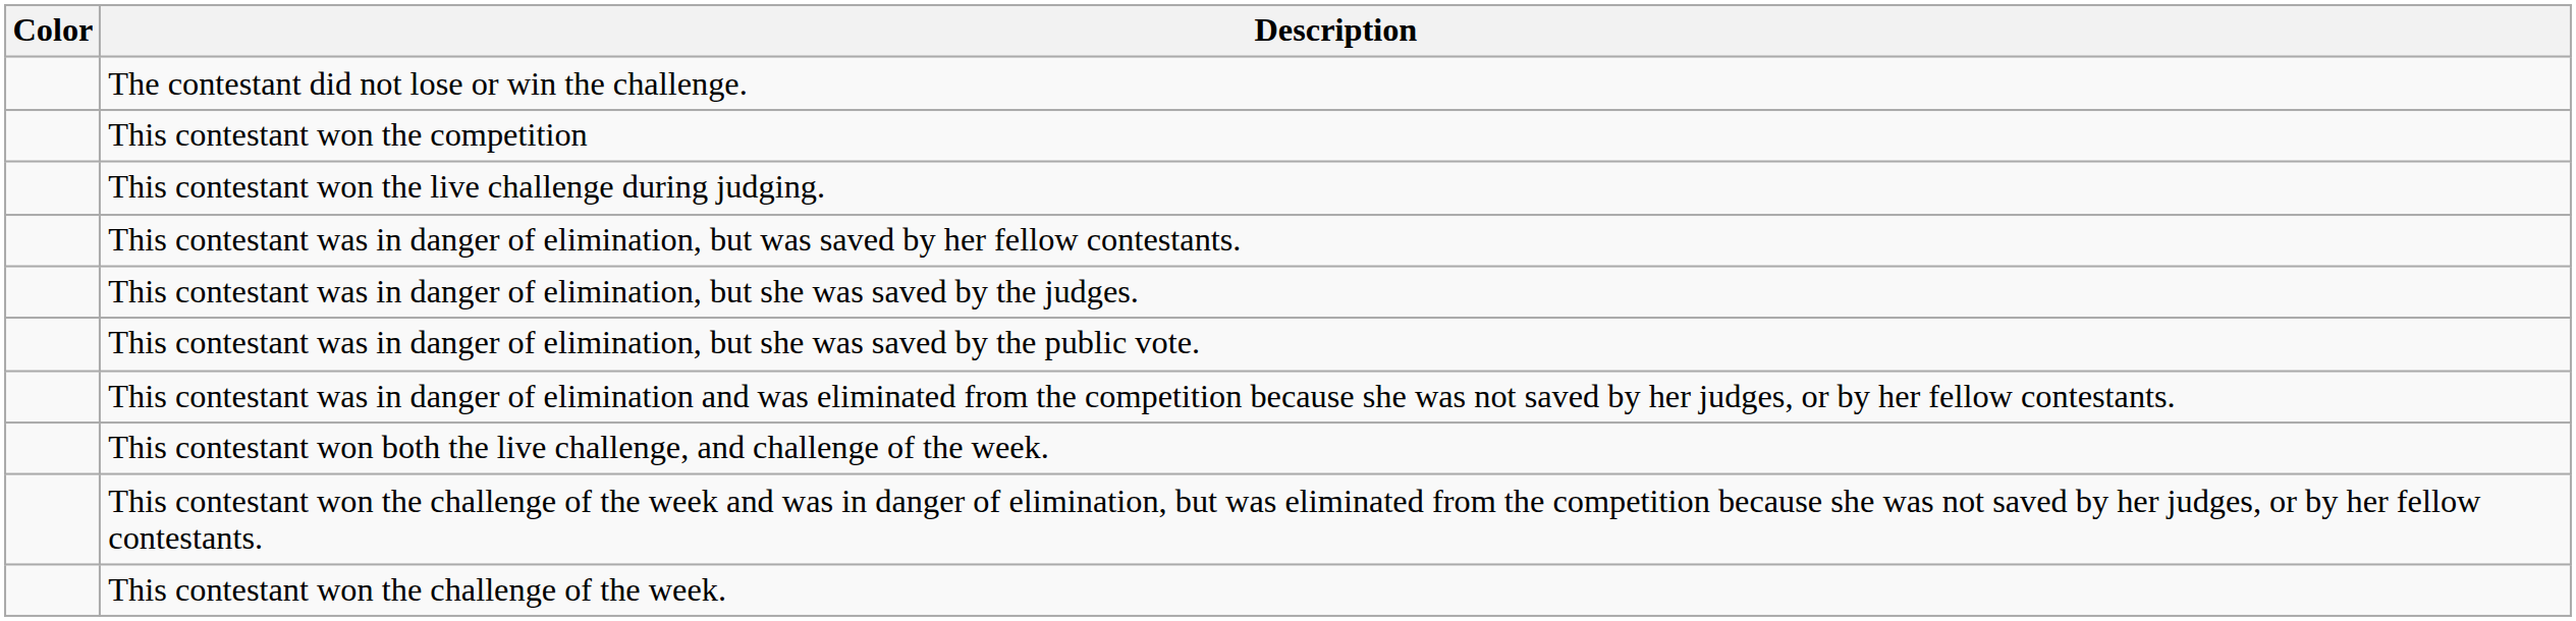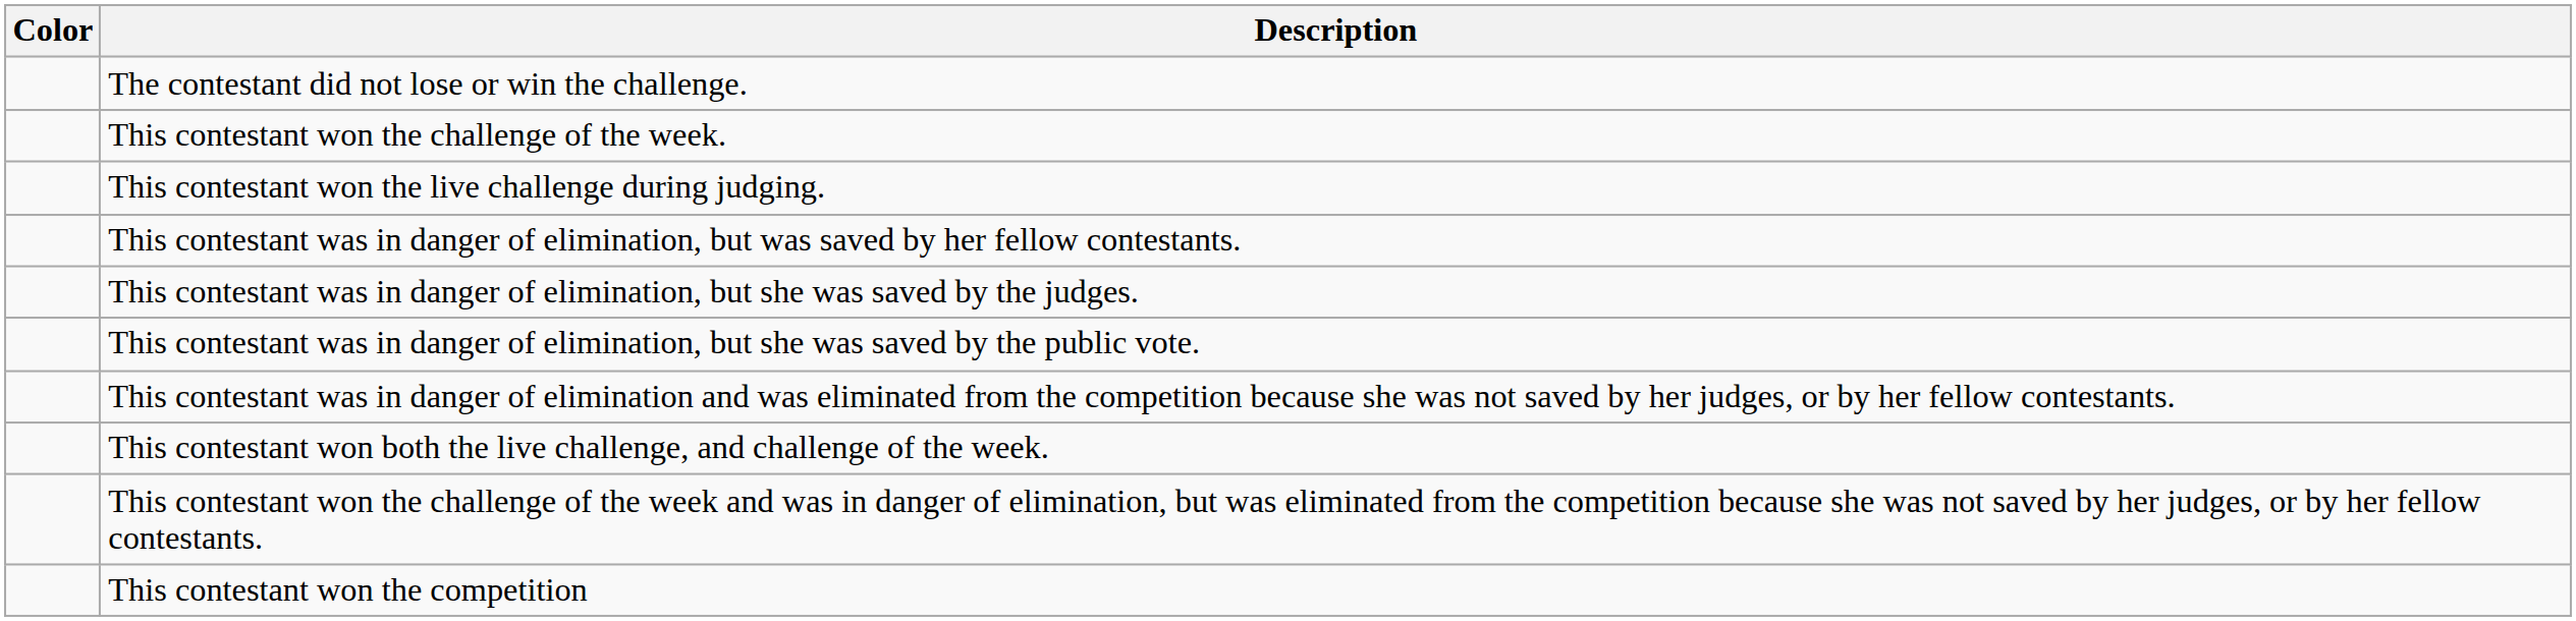 <table class="wikitable">
 <tr>
 <th>Color</th>
 <th>Description</th>
 </tr>
 <tr>
 <td></td>
 <td>The contestant did not lose or win the challenge.</td>
 </tr>
 <tr>
 <td></td>
-<td>This contestant won the competition</td>
+<td>This contestant won the challenge of the week.</td>
 </tr>
 <tr>
 <td></td>
 <td>This contestant won the live challenge during judging.</td>
 </tr>
 <tr>
 <td></td>
 <td>This contestant was in danger of elimination, but was saved by her fellow contestants.</td>
 </tr>
 <tr>
 <td></td>
 <td>This contestant was in danger of elimination, but she was saved by the judges.</td>
 </tr>
 <tr>
 <td></td>
 <td>This contestant was in danger of elimination, but she was saved by the public vote.</td>
 </tr>
 <tr>
 <td></td>
 <td>This contestant was in danger of elimination and was eliminated from the competition because she was not saved by her judges, or by her fellow contestants.</td>
 </tr>
 <tr>
 <td></td>
 <td>This contestant won both the live challenge, and challenge of the week.</td>
 </tr>
 <tr>
 <td></td>
 <td>This contestant won the challenge of the week and was in danger of elimination, but was eliminated from the competition because she was not saved by her judges, or by her fellow contestants.</td>
 </tr>
 <tr>
 <td></td>
-<td>This contestant won the challenge of the week.</td>
+<td>This contestant won the competition</td>
 </tr>
 </table>
